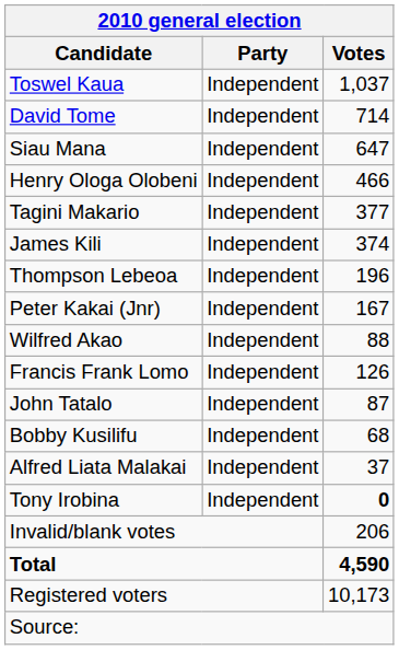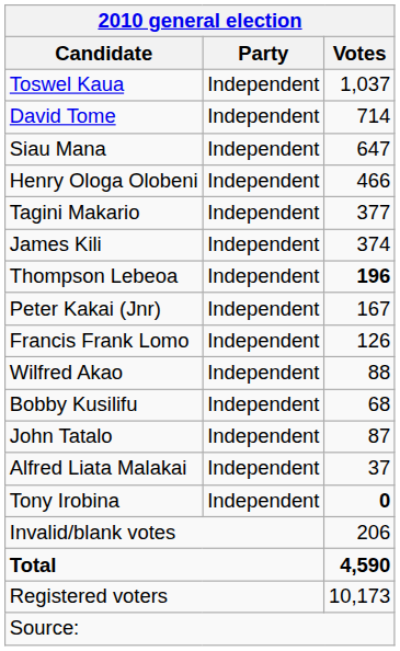 <table class=wikitable style=text-align:left>
 <tr>
 <th colspan=3><a href='#'>2010 general election</a></th>
 </tr>
 <tr>
 <th>Candidate</th>
 <th>Party</th>
 <th>Votes</th>
 </tr>
 <tr>
 <td><a href='#'>Toswel Kaua</a></td>
 <td>Independent</td>
 <td align=right>1,037</td>
 </tr>
 <tr>
 <td><a href='#'>David Tome</a></td>
 <td>Independent</td>
 <td align=right>714</td>
 </tr>
 <tr>
 <td>Siau Mana</td>
 <td>Independent</td>
 <td align=right>647</td>
 </tr>
 <tr>
 <td>Henry Ologa Olobeni</td>
 <td>Independent</td>
 <td align=right>466</td>
 </tr>
 <tr>
 <td>Tagini Makario</td>
 <td>Independent</td>
 <td align=right>377</td>
 </tr>
 <tr>
 <td>James Kili</td>
 <td>Independent</td>
 <td align=right>374</td>
 </tr>
 <tr>
 <td>Thompson Lebeoa</td>
 <td>Independent</td>
-<td align=right>196</td>
+<td align=right><strong>196</strong></td>
 </tr>
 <tr>
 <td>Peter Kakai (Jnr)</td>
 <td>Independent</td>
 <td align=right>167</td>
 </tr>
 <tr>
+<td>Francis Frank Lomo</td>
+<td>Independent</td>
+<td align=right>126</td>
+</tr>
+<tr>
 <td>Wilfred Akao</td>
 <td>Independent</td>
 <td align=right>88</td>
 </tr>
 <tr>
-<td>Francis Frank Lomo</td>
+<td>Bobby Kusilifu</td>
 <td>Independent</td>
-<td align=right>126</td>
+<td align=right>68</td>
 </tr>
 <tr>
 <td>John Tatalo</td>
 <td>Independent</td>
 <td align=right>87</td>
-</tr>
-<tr>
-<td>Bobby Kusilifu</td>
-<td>Independent</td>
-<td align=right>68</td>
 </tr>
 <tr>
 <td>Alfred Liata Malakai</td>
 <td>Independent</td>
 <td align=right>37</td>
 </tr>
 <tr>
 <td>Tony Irobina</td>
 <td>Independent</td>
 <td align=right><strong>0</strong></td>
 </tr>
 <tr>
 <td colspan=2>Invalid/blank votes</td>
 <td align=right>206</td>
 </tr>
 <tr>
 <td colspan=2><strong>Total</strong></td>
 <td align=right><strong>4,590</strong></td>
 </tr>
 <tr>
 <td colspan=2>Registered voters</td>
 <td align=right>10,173</td>
 </tr>
 <tr>
 <td colspan=3>Source: </td>
 </tr>
 </table>
